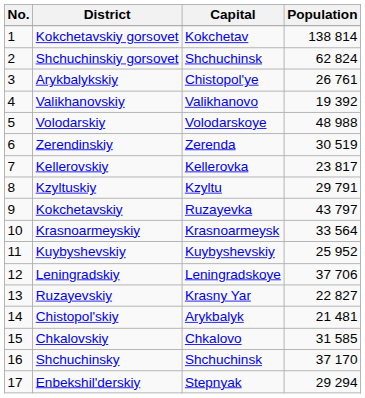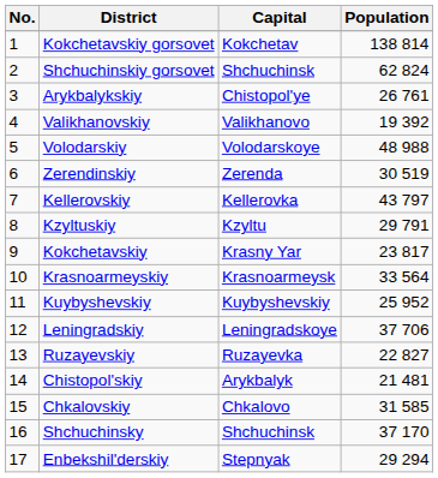 <table class="sortable wikitable">
 <tr>
 <th>No.</th>
 <th>District</th>
 <th>Capital</th>
 <th>Population</th>
 </tr>
 <tr>
 </tr>
 <tr>
 <td>1</td>
 <td><a href='#'>Kokchetavskiy gorsovet</a></td>
 <td><a href='#'>Kokchetav</a></td>
 <td style="text-align:right">138 814</td>
 </tr>
 <tr>
 <td>2</td>
 <td><a href='#'>Shchuchinskiy gorsovet</a></td>
 <td><a href='#'>Shchuchinsk</a></td>
 <td style="text-align:right">62 824</td>
 </tr>
 <tr>
 <td>3</td>
 <td><a href='#'>Arykbalykskiy</a></td>
 <td><a href='#'>Chistopol'ye</a></td>
 <td style="text-align:right">26 761</td>
 </tr>
 <tr>
 <td>4</td>
 <td><a href='#'>Valikhanovskiy</a></td>
 <td><a href='#'>Valikhanovo</a></td>
 <td style="text-align:right">19 392</td>
 </tr>
 <tr>
 <td>5</td>
 <td><a href='#'>Volodarskiy</a></td>
 <td><a href='#'>Volodarskoye</a></td>
 <td style="text-align:right">48 988</td>
 </tr>
 <tr>
 <td>6</td>
 <td><a href='#'>Zerendinskiy</a></td>
 <td><a href='#'>Zerenda</a></td>
 <td style="text-align:right">30 519</td>
 </tr>
 <tr>
 <td>7</td>
 <td><a href='#'>Kellerovskiy</a></td>
 <td><a href='#'>Kellerovka</a></td>
-<td style="text-align:right">23 817</td>
+<td style="text-align:right">43 797</td>
 </tr>
 <tr>
 <td>8</td>
 <td><a href='#'>Kzyltuskiy</a></td>
 <td><a href='#'>Kzyltu</a></td>
 <td style="text-align:right">29 791</td>
 </tr>
 <tr>
 <td>9</td>
 <td><a href='#'>Kokchetavskiy</a></td>
-<td><a href='#'>Ruzayevka</a></td>
-<td style="text-align:right">43 797</td>
+<td><a href='#'>Krasny Yar</a></td>
+<td style="text-align:right">23 817</td>
 </tr>
 <tr>
 <td>10</td>
 <td><a href='#'>Krasnoarmeyskiy</a></td>
 <td><a href='#'>Krasnoarmeysk</a></td>
 <td style="text-align:right">33 564</td>
 </tr>
 <tr>
 <td>11</td>
 <td><a href='#'>Kuybyshevskiy</a></td>
 <td><a href='#'>Kuybyshevskiy</a></td>
 <td style="text-align:right">25 952</td>
 </tr>
 <tr>
 <td>12</td>
 <td><a href='#'>Leningradskiy</a></td>
 <td><a href='#'>Leningradskoye</a></td>
 <td style="text-align:right">37 706</td>
 </tr>
 <tr>
 <td>13</td>
 <td><a href='#'>Ruzayevskiy</a></td>
-<td><a href='#'>Krasny Yar</a></td>
+<td><a href='#'>Ruzayevka</a></td>
 <td style="text-align:right">22 827</td>
 </tr>
 <tr>
 <td>14</td>
 <td><a href='#'>Chistopol'skiy</a></td>
 <td><a href='#'>Arykbalyk</a></td>
 <td style="text-align:right">21 481</td>
 </tr>
 <tr>
 <td>15</td>
 <td><a href='#'>Chkalovskiy</a></td>
 <td><a href='#'>Chkalovo</a></td>
 <td style="text-align:right">31 585</td>
 </tr>
 <tr>
 <td>16</td>
 <td><a href='#'>Shchuchinsky</a></td>
 <td><a href='#'>Shchuchinsk</a></td>
 <td style="text-align:right">37 170</td>
 </tr>
 <tr>
 <td>17</td>
 <td><a href='#'>Enbekshil'derskiy</a></td>
 <td><a href='#'>Stepnyak</a></td>
 <td style="text-align:right">29 294</td>
 </tr>
 </table>
